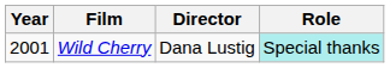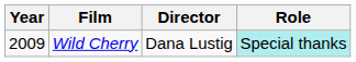 <table class="wikitable">
 <tr>
 <th>Year</th>
 <th>Film</th>
 <th>Director</th>
 <th>Role</th>
 </tr>
 <tr>
-<td>2001</td>
+<td>2009</td>
 <td><em><a href='#'>Wild Cherry</a></em></td>
 <td>Dana Lustig</td>
 <td style="background: paleturquoise;">Special thanks</td>
 </tr>
 </table>
